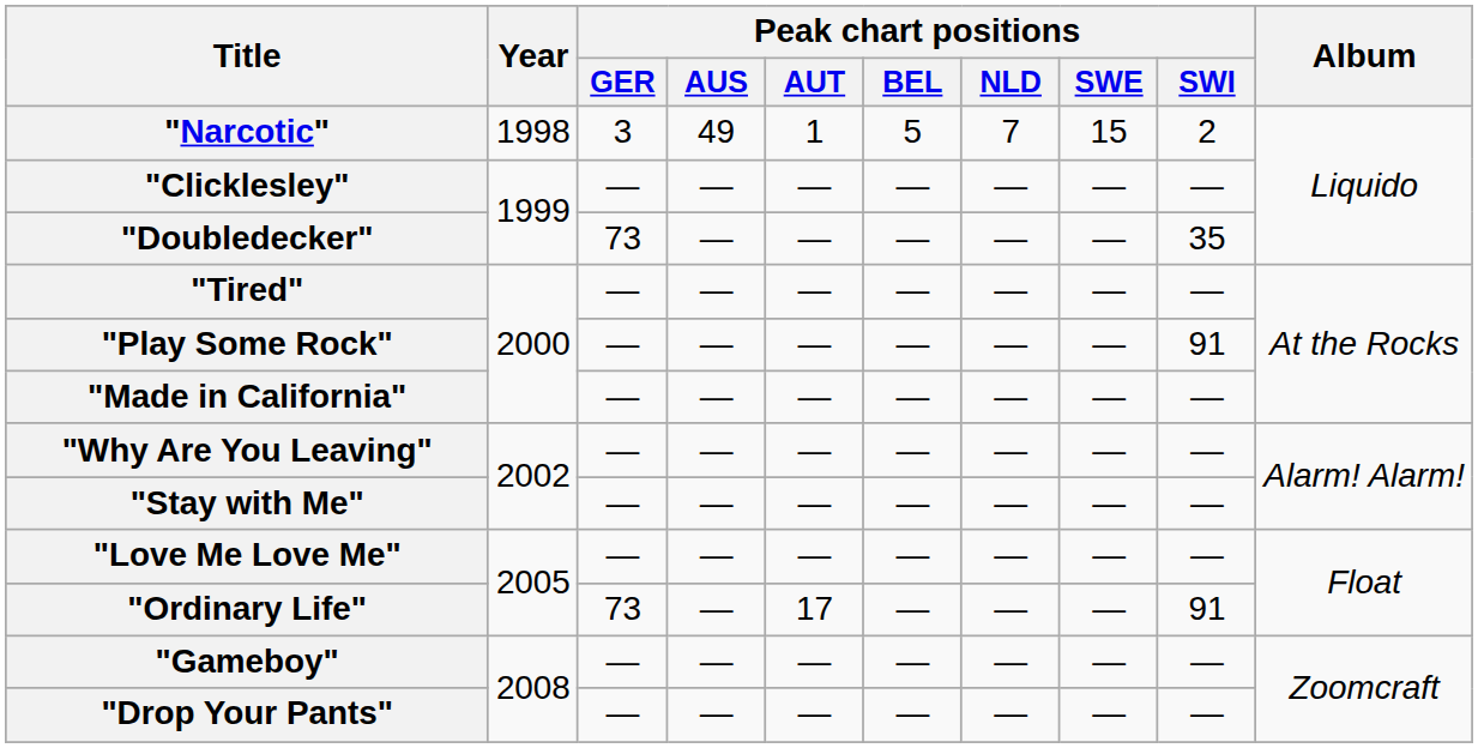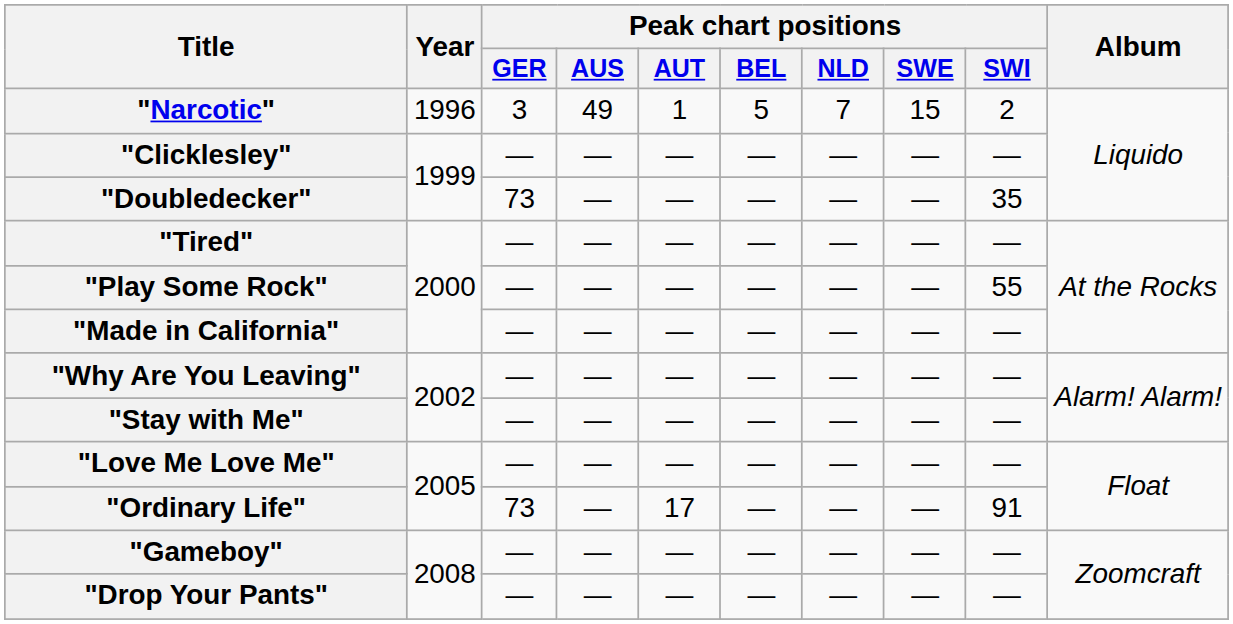 <table class="wikitable plainrowheaders" style="text-align:center;">
 <tr>
 <th scope="col" rowspan="2" style="width:14em;">Title</th>
 <th scope="col" rowspan="2">Year</th>
 <th scope="col" colspan="7">Peak chart positions</th>
 <th scope="col" rowspan="2">Album</th>
 </tr>
 <tr>
 <th scope="col" style="width:2.5em;font-size:90%;"><a href='#'>GER</a></th>
 <th scope="col" style="width:2.8em;font-size:90%;"><a href='#'>AUS</a><br></th>
 <th scope="col" style="width:2.8em;font-size:90%;"><a href='#'>AUT</a></th>
 <th scope="col" style="width:2.8em;font-size:90%;"><a href='#'>BEL</a></th>
 <th scope="col" style="width:2.8em;font-size:90%;"><a href='#'>NLD</a></th>
 <th scope="col" style="width:2.8em;font-size:90%;"><a href='#'>SWE</a><br></th>
 <th scope="col" style="width:2.8em;font-size:90%;"><a href='#'>SWI</a></th>
 </tr>
 <tr>
 <th scope="row">"<a href='#'>Narcotic</a>"</th>
-<td>1998</td>
+<td>1996</td>
 <td>3</td>
 <td>49</td>
 <td>1</td>
 <td>5</td>
 <td>7</td>
 <td>15</td>
 <td>2</td>
 <td rowspan="3"><em>Liquido</em></td>
 </tr>
 <tr>
 <th scope="row">"Clicklesley"</th>
 <td rowspan="2">1999</td>
 <td>—</td>
 <td>—</td>
 <td>—</td>
 <td>—</td>
 <td>—</td>
 <td>—</td>
 <td>—</td>
 </tr>
 <tr>
 <th scope="row">"Doubledecker"</th>
 <td>73</td>
 <td>—</td>
 <td>—</td>
 <td>—</td>
 <td>—</td>
 <td>—</td>
 <td>35</td>
 </tr>
 <tr>
 <th scope="row">"Tired"</th>
 <td rowspan="3">2000</td>
 <td>—</td>
 <td>—</td>
 <td>—</td>
 <td>—</td>
 <td>—</td>
 <td>—</td>
 <td>—</td>
 <td rowspan="3"><em>At the Rocks</em></td>
 </tr>
 <tr>
 <th scope="row">"Play Some Rock"</th>
 <td>—</td>
 <td>—</td>
 <td>—</td>
 <td>—</td>
 <td>—</td>
 <td>—</td>
-<td>91</td>
+<td>55</td>
 </tr>
 <tr>
 <th scope="row">"Made in California"</th>
 <td>—</td>
 <td>—</td>
 <td>—</td>
 <td>—</td>
 <td>—</td>
 <td>—</td>
 <td>—</td>
 </tr>
 <tr>
 <th scope="row">"Why Are You Leaving"</th>
 <td rowspan="2">2002</td>
 <td>—</td>
 <td>—</td>
 <td>—</td>
 <td>—</td>
 <td>—</td>
 <td>—</td>
 <td>—</td>
 <td rowspan="2"><em>Alarm! Alarm!</em></td>
 </tr>
 <tr>
 <th scope="row">"Stay with Me"</th>
 <td>—</td>
 <td>—</td>
 <td>—</td>
 <td>—</td>
 <td>—</td>
 <td>—</td>
 <td>—</td>
 </tr>
 <tr>
 <th scope="row">"Love Me Love Me"</th>
 <td rowspan="2">2005</td>
 <td>—</td>
 <td>—</td>
 <td>—</td>
 <td>—</td>
 <td>—</td>
 <td>—</td>
 <td>—</td>
 <td rowspan="2"><em>Float</em></td>
 </tr>
 <tr>
 <th scope="row">"Ordinary Life"</th>
 <td>73</td>
 <td>—</td>
 <td>17</td>
 <td>—</td>
 <td>—</td>
 <td>—</td>
 <td>91</td>
 </tr>
 <tr>
 <th scope="row">"Gameboy"</th>
 <td rowspan="2">2008</td>
 <td>—</td>
 <td>—</td>
 <td>—</td>
 <td>—</td>
 <td>—</td>
 <td>—</td>
 <td>—</td>
 <td rowspan="2"><em>Zoomcraft</em></td>
 </tr>
 <tr>
 <th scope="row">"Drop Your Pants"</th>
 <td>—</td>
 <td>—</td>
 <td>—</td>
 <td>—</td>
 <td>—</td>
 <td>—</td>
 <td>—</td>
 </tr>
 </table>
